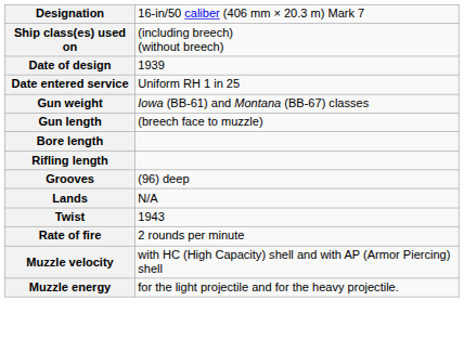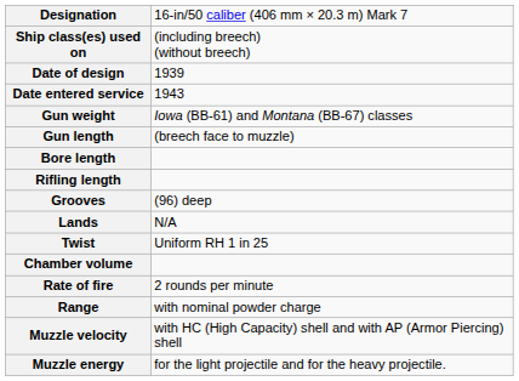 <table class=wikitable>
 <tr>
 <th>Designation</th>
 <td>16-in/50 <a href='#'>caliber</a> (406 mm × 20.3 m) Mark 7</td>
 </tr>
 <tr>
 <th>Ship class(es) used on</th>
 <td> (including breech)<br> (without breech)</td>
 </tr>
 <tr>
 <th>Date of design</th>
 <td>1939</td>
 </tr>
 <tr>
 <th>Date entered service</th>
-<td>Uniform RH 1 in 25</td>
+<td>1943</td>
 </tr>
 <tr>
 <th>Gun weight</th>
 <td><em>Iowa</em> (BB-61) and <em>Montana</em> (BB-67) classes</td>
 </tr>
 <tr>
 <th>Gun length</th>
 <td> (breech face to muzzle)</td>
 </tr>
 <tr>
 <th>Bore length</th>
 <td></td>
 </tr>
 <tr>
 <th>Rifling length</th>
 <td></td>
 </tr>
 <tr>
 <th>Grooves</th>
 <td>(96)  deep</td>
 </tr>
 <tr>
 <th>Lands</th>
 <td>N/A</td>
 </tr>
 <tr>
 <th>Twist</th>
-<td>1943</td>
+<td>Uniform RH 1 in 25</td>
+</tr>
+<tr>
+<th>Chamber volume</th>
+<td></td>
 </tr>
 <tr>
 <th>Rate of fire</th>
 <td>2 rounds per minute</td>
+</tr>
+<tr>
+<th>Range</th>
+<td> with nominal  powder charge</td>
 </tr>
 <tr>
 <th>Muzzle velocity</th>
 <td> with  HC (High Capacity) shell and  with  AP (Armor  Piercing) shell</td>
 </tr>
 <tr>
 <th>Muzzle energy</th>
 <td> for the light projectile and  for the heavy projectile.</td>
 </tr>
 </table>
